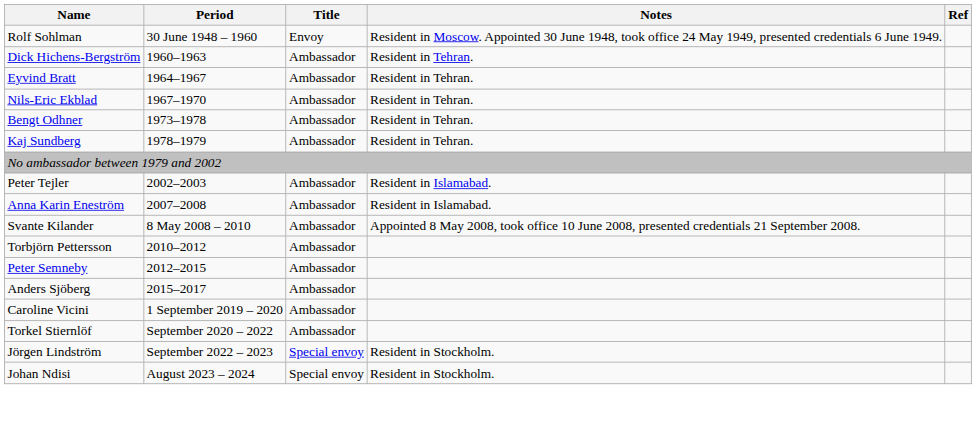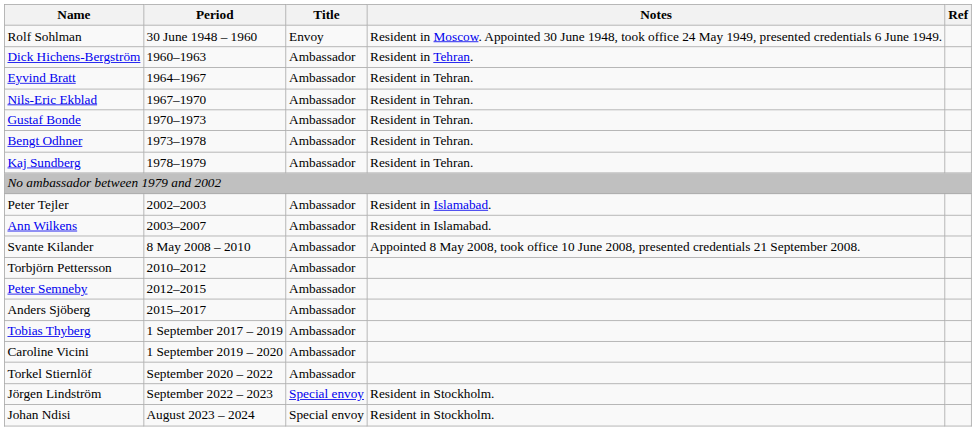 <table class="wikitable">
 <tr>
 <th>Name</th>
 <th>Period</th>
 <th>Title</th>
 <th>Notes</th>
 <th>Ref</th>
 </tr>
 <tr>
 <td>Rolf Sohlman</td>
 <td>30 June 1948 – 1960</td>
 <td>Envoy</td>
 <td>Resident in <a href='#'>Moscow</a>. Appointed 30 June 1948, took office 24 May 1949, presented credentials 6 June 1949.</td>
 <td></td>
 </tr>
 <tr>
 <td><a href='#'>Dick Hichens-Bergström</a></td>
 <td>1960–1963</td>
 <td>Ambassador</td>
 <td>Resident in <a href='#'>Tehran</a>.</td>
 <td></td>
 </tr>
 <tr>
 <td><a href='#'>Eyvind Bratt</a></td>
 <td>1964–1967</td>
 <td>Ambassador</td>
 <td>Resident in Tehran.</td>
 <td></td>
 </tr>
 <tr>
 <td><a href='#'>Nils-Eric Ekblad</a></td>
 <td>1967–1970</td>
 <td>Ambassador</td>
 <td>Resident in Tehran.</td>
 <td></td>
 </tr>
 <tr>
+<td><a href='#'>Gustaf Bonde</a></td>
+<td>1970–1973</td>
+<td>Ambassador</td>
+<td>Resident in Tehran.</td>
+<td></td>
+</tr>
+<tr>
 <td><a href='#'>Bengt Odhner</a></td>
 <td>1973–1978</td>
 <td>Ambassador</td>
 <td>Resident in Tehran.</td>
 <td></td>
 </tr>
 <tr>
 <td><a href='#'>Kaj Sundberg</a></td>
 <td>1978–1979</td>
 <td>Ambassador</td>
 <td>Resident in Tehran.</td>
 <td></td>
 </tr>
 <tr>
 <td colspan="5" style="background: silver;"><em>No ambassador between 1979 and 2002</em></td>
 </tr>
 <tr>
 <td>Peter Tejler</td>
 <td>2002–2003</td>
 <td>Ambassador</td>
 <td>Resident in <a href='#'>Islamabad</a>.</td>
 <td></td>
 </tr>
 <tr>
-<td><a href='#'>Anna Karin Eneström</a></td>
-<td>2007–2008</td>
+<td><a href='#'>Ann Wilkens</a></td>
+<td>2003–2007</td>
 <td>Ambassador</td>
 <td>Resident in Islamabad.</td>
 <td></td>
 </tr>
 <tr>
 <td>Svante Kilander</td>
 <td>8 May 2008 – 2010</td>
 <td>Ambassador</td>
 <td>Appointed 8 May 2008, took office 10 June 2008, presented credentials 21 September 2008.</td>
 <td></td>
 </tr>
 <tr>
 <td>Torbjörn Pettersson</td>
 <td>2010–2012</td>
 <td>Ambassador</td>
 <td></td>
 <td></td>
 </tr>
 <tr>
 <td><a href='#'>Peter Semneby</a></td>
 <td>2012–2015</td>
 <td>Ambassador</td>
 <td></td>
 <td></td>
 </tr>
 <tr>
 <td>Anders Sjöberg</td>
 <td>2015–2017</td>
 <td>Ambassador</td>
 <td></td>
 <td></td>
 </tr>
 <tr>
+<td><a href='#'>Tobias Thyberg</a></td>
+<td>1 September 2017 – 2019</td>
+<td>Ambassador</td>
+<td></td>
+<td></td>
+</tr>
+<tr>
 <td>Caroline Vicini</td>
 <td>1 September 2019 – 2020</td>
 <td>Ambassador</td>
 <td></td>
 <td></td>
 </tr>
 <tr>
 <td>Torkel Stiernlöf</td>
 <td>September 2020 – 2022</td>
 <td>Ambassador</td>
 <td></td>
 <td></td>
 </tr>
 <tr>
 <td>Jörgen Lindström</td>
 <td>September 2022 – 2023</td>
 <td><a href='#'>Special envoy</a></td>
 <td>Resident in Stockholm.</td>
 <td></td>
 </tr>
 <tr>
 <td>Johan Ndisi</td>
 <td>August 2023 – 2024</td>
 <td>Special envoy</td>
 <td>Resident in Stockholm.</td>
 <td></td>
 </tr>
 </table>
